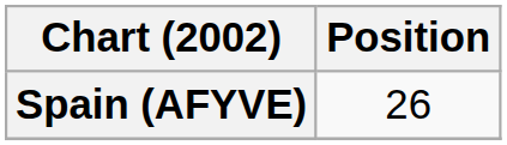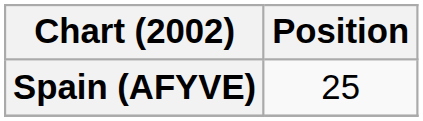 <table class="wikitable sortable plainrowheaders">
 <tr>
 <th>Chart (2002)</th>
 <th>Position</th>
 </tr>
 <tr>
 <th scope="row">Spain (AFYVE)</th>
-<td align="center">26</td>
+<td align="center">25</td>
 </tr>
 <tr>
 </tr>
 </table>
